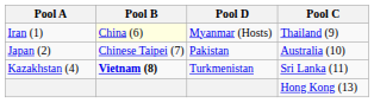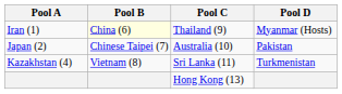 <table class="wikitable">
 <tr>
 <th width=25%>Pool A</th>
 <th width=25%>Pool B</th>
+<th width=25%>Pool C</th>
 <th width=25%>Pool D</th>
-<th width=25%>Pool C</th>
 </tr>
 <tr>
 <td> <a href='#'>Iran</a> (1)</td>
 <td style="background: lightyellow;"> <a href='#'>China</a> (6)</td>
+<td> <a href='#'>Thailand</a> (9)</td>
 <td> <a href='#'>Myanmar</a> (Hosts)</td>
-<td> <a href='#'>Thailand</a> (9)</td>
 </tr>
 <tr>
 <td> <a href='#'>Japan</a> (2)</td>
 <td> <a href='#'>Chinese Taipei</a> (7)</td>
+<td> <a href='#'>Australia</a> (10)</td>
 <td> <a href='#'>Pakistan</a></td>
-<td> <a href='#'>Australia</a> (10)</td>
 </tr>
 <tr>
 <td> <a href='#'>Kazakhstan</a> (4)</td>
-<td><strong> <a href='#'>Vietnam</a> (8)</strong></td>
+<td> <a href='#'>Vietnam</a> (8)</td>
+<td> <a href='#'>Sri Lanka</a> (11)</td>
 <td> <a href='#'>Turkmenistan</a></td>
-<td> <a href='#'>Sri Lanka</a> (11)</td>
 </tr>
 <tr>
 <th></th>
 <th></th>
+<td> <a href='#'>Hong Kong</a> (13)</td>
 <th></th>
-<td> <a href='#'>Hong Kong</a> (13)</td>
 </tr>
 </table>
